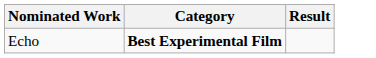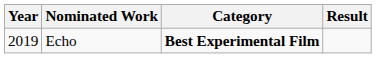 <table class="wikitable">
 <tr>
+<th>Year</th>
 <th>Nominated Work</th>
 <th>Category</th>
 <th>Result</th>
 </tr>
 <tr>
+<td>2019</td>
 <td>Echo</td>
 <td><strong>Best Experimental Film</strong></td>
 <td></td>
 </tr>
 </table>
